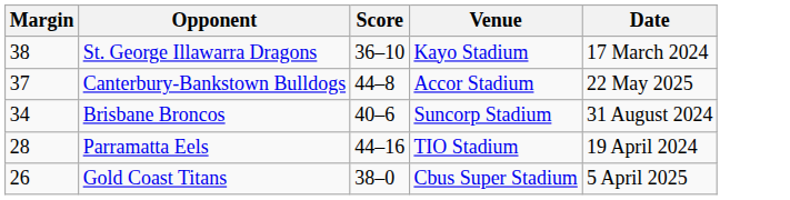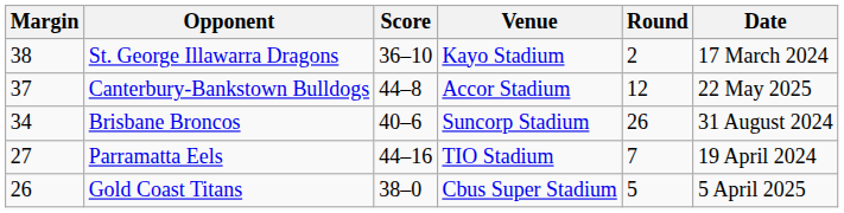 <table class="wikitable">
 <tr>
 <th>Margin</th>
 <th>Opponent</th>
 <th>Score</th>
 <th>Venue</th>
+<th>Round</th>
 <th>Date</th>
 </tr>
 <tr>
 <td>38</td>
 <td><a href='#'>St. George Illawarra Dragons</a></td>
 <td>36–10</td>
 <td><a href='#'>Kayo Stadium</a></td>
+<td>2</td>
 <td>17 March 2024</td>
 </tr>
 <tr>
 <td>37</td>
 <td><a href='#'>Canterbury-Bankstown Bulldogs</a></td>
 <td>44–8</td>
 <td><a href='#'>Accor Stadium</a></td>
+<td>12</td>
 <td>22 May 2025</td>
 </tr>
 <tr>
 <td>34</td>
 <td><a href='#'>Brisbane Broncos</a></td>
 <td>40–6</td>
 <td><a href='#'>Suncorp Stadium</a></td>
+<td>26</td>
 <td>31 August 2024</td>
 </tr>
 <tr>
-<td>28</td>
+<td>27</td>
 <td><a href='#'>Parramatta Eels</a></td>
 <td>44–16</td>
 <td><a href='#'>TIO Stadium</a></td>
+<td>7</td>
 <td>19 April 2024</td>
 </tr>
 <tr>
 <td>26</td>
 <td><a href='#'>Gold Coast Titans</a></td>
 <td>38–0</td>
 <td><a href='#'>Cbus Super Stadium</a></td>
+<td>5</td>
 <td>5 April 2025</td>
 </tr>
 </table>
